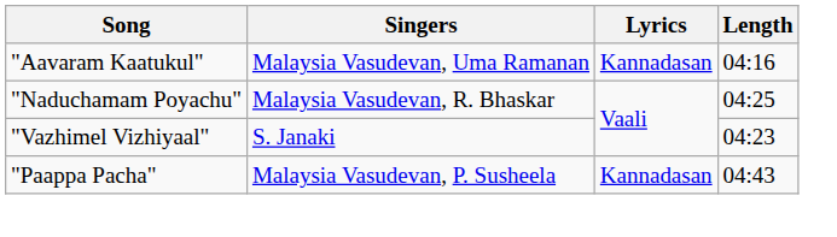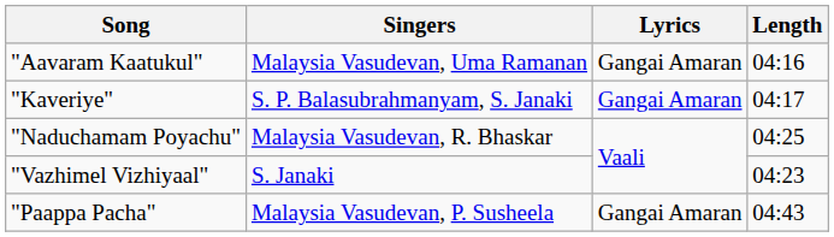 <table class="wikitable" style="font-size:95%;">
 <tr>
 <th>Song</th>
 <th>Singers</th>
 <th>Lyrics</th>
 <th>Length</th>
 </tr>
 <tr>
 <td>"Aavaram Kaatukul"</td>
 <td><a href='#'>Malaysia Vasudevan</a>, <a href='#'>Uma Ramanan</a></td>
-<td><a href='#'>Kannadasan</a></td>
+<td>Gangai Amaran</td>
 <td>04:16</td>
+</tr>
+<tr>
+<td>"Kaveriye"</td>
+<td><a href='#'>S. P. Balasubrahmanyam</a>, <a href='#'>S. Janaki</a></td>
+<td><a href='#'>Gangai Amaran</a></td>
+<td>04:17</td>
 </tr>
 <tr>
 <td>"Naduchamam Poyachu"</td>
 <td><a href='#'>Malaysia Vasudevan</a>, R. Bhaskar</td>
 <td rowspan=2><a href='#'>Vaali</a></td>
 <td>04:25</td>
 </tr>
 <tr>
 <td>"Vazhimel Vizhiyaal"</td>
 <td><a href='#'>S. Janaki</a></td>
 <td>04:23</td>
 </tr>
 <tr>
 <td>"Paappa Pacha"</td>
 <td><a href='#'>Malaysia Vasudevan</a>, <a href='#'>P. Susheela</a></td>
-<td><a href='#'>Kannadasan</a></td>
+<td>Gangai Amaran</td>
 <td>04:43</td>
 </tr>
 </table>
